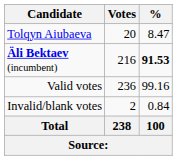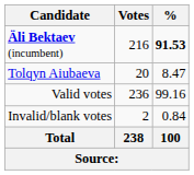 <table class="wikitable" style="text-align:right">
 <tr>
 <th>Candidate</th>
 <th>Votes</th>
 <th>%</th>
 </tr>
 <tr>
+<td align="left"><strong><a href='#'>Äli Bektaev</a></strong><br><small>(incumbent)</small></td>
+<td>216</td>
+<td><strong>91.53</strong></td>
+</tr>
+<tr>
 <td align="left"><a href='#'>Tolqyn Aiubaeva</a></td>
 <td>20</td>
 <td>8.47</td>
-</tr>
-<tr>
-<td align="left"><strong><a href='#'>Äli Bektaev</a></strong><br><small>(incumbent)</small></td>
-<td>216</td>
-<td><strong>91.53</strong></td>
 </tr>
 <tr>
 <td>Valid votes</td>
 <td>236</td>
 <td>99.16</td>
 </tr>
 <tr>
 <td>Invalid/blank votes</td>
 <td>2</td>
 <td>0.84</td>
 </tr>
 <tr>
 <th>Total</th>
 <th>238</th>
 <th>100</th>
 </tr>
 <tr>
 <th colspan="3">Source: </th>
 </tr>
 </table>
